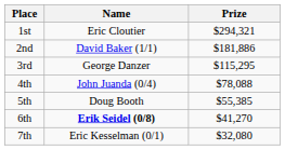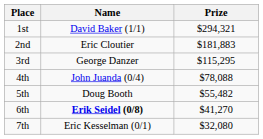 <table class="wikitable">
 <tr>
 <th width="50">Place</th>
 <th width="200">Name</th>
 <th width="125">Prize</th>
 </tr>
 <tr>
 <td align = "center">1st</td>
-<td align = "center">Eric Cloutier</td>
+<td align = "center"><a href='#'>David Baker</a> (1/1)</td>
 <td align = "center">$294,321</td>
 </tr>
 <tr>
 <td align = "center">2nd</td>
-<td align = "center"><a href='#'>David Baker</a> (1/1)</td>
-<td align = "center">$181,886</td>
+<td align = "center">Eric Cloutier</td>
+<td align = "center">$181,883</td>
 </tr>
 <tr>
 <td align = "center">3rd</td>
 <td align = "center">George Danzer</td>
 <td align = "center">$115,295</td>
 </tr>
 <tr>
 <td align = "center">4th</td>
 <td align = "center"><a href='#'>John Juanda</a> (0/4)</td>
 <td align = "center">$78,088</td>
 </tr>
 <tr>
 <td align = "center">5th</td>
 <td align = "center">Doug Booth</td>
-<td align = "center">$55,385</td>
+<td align = "center">$55,482</td>
 </tr>
 <tr>
 <td align = "center">6th</td>
 <td align = "center"><strong><a href='#'>Erik Seidel</a> (0/8)</strong></td>
 <td align = "center">$41,270</td>
 </tr>
 <tr>
 <td align = "center">7th</td>
 <td align = "center">Eric Kesselman (0/1)</td>
 <td align = "center">$32,080</td>
 </tr>
 </table>
